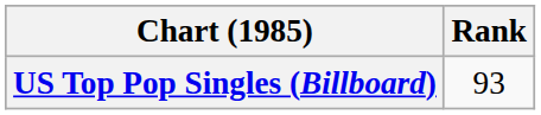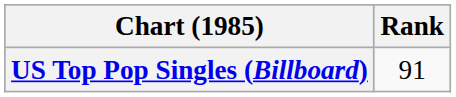 <table class="wikitable plainrowheaders">
 <tr>
 <th>Chart (1985)</th>
 <th>Rank</th>
 </tr>
 <tr>
 <th scope="row"><a href='#'>US Top Pop Singles (<em>Billboard</em>)</a></th>
-<td style="text-align:center;">93</td>
+<td style="text-align:center;">91</td>
 </tr>
 </table>
